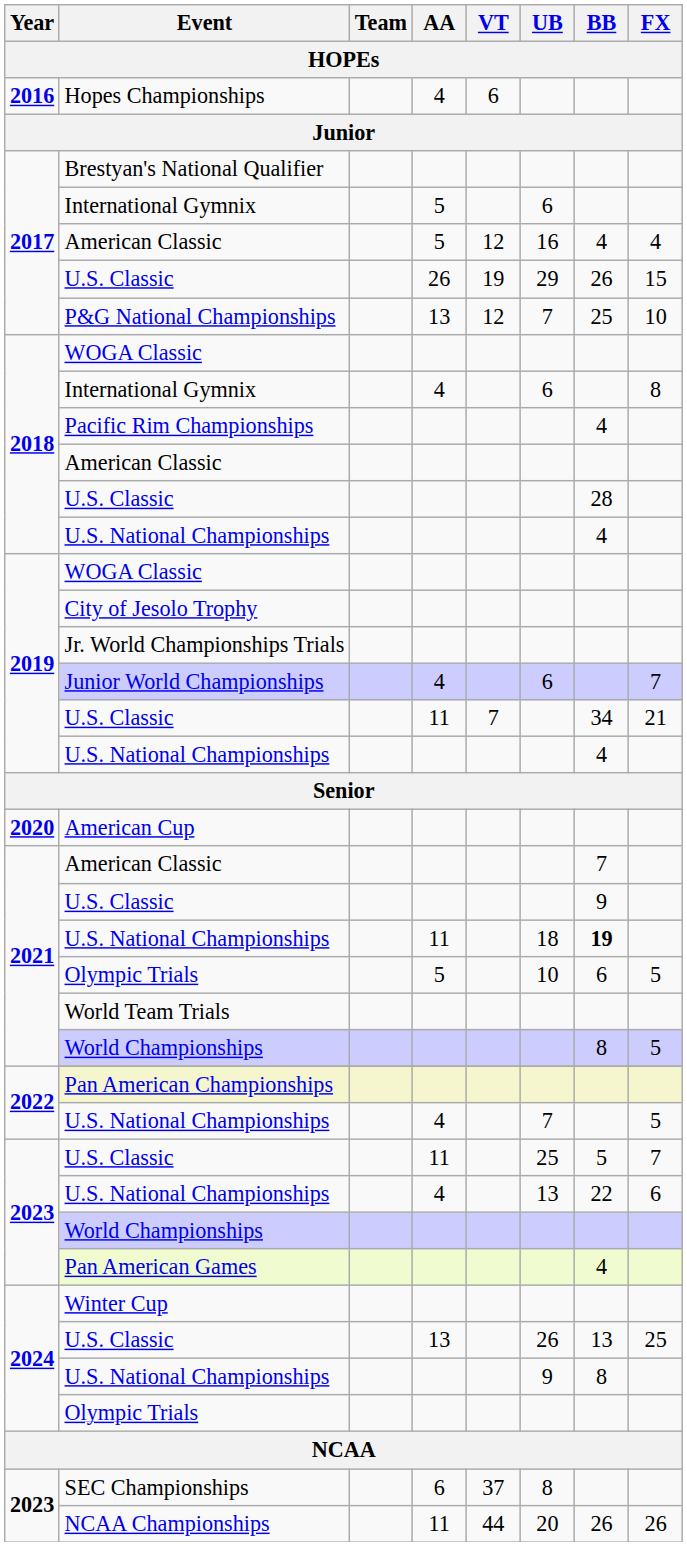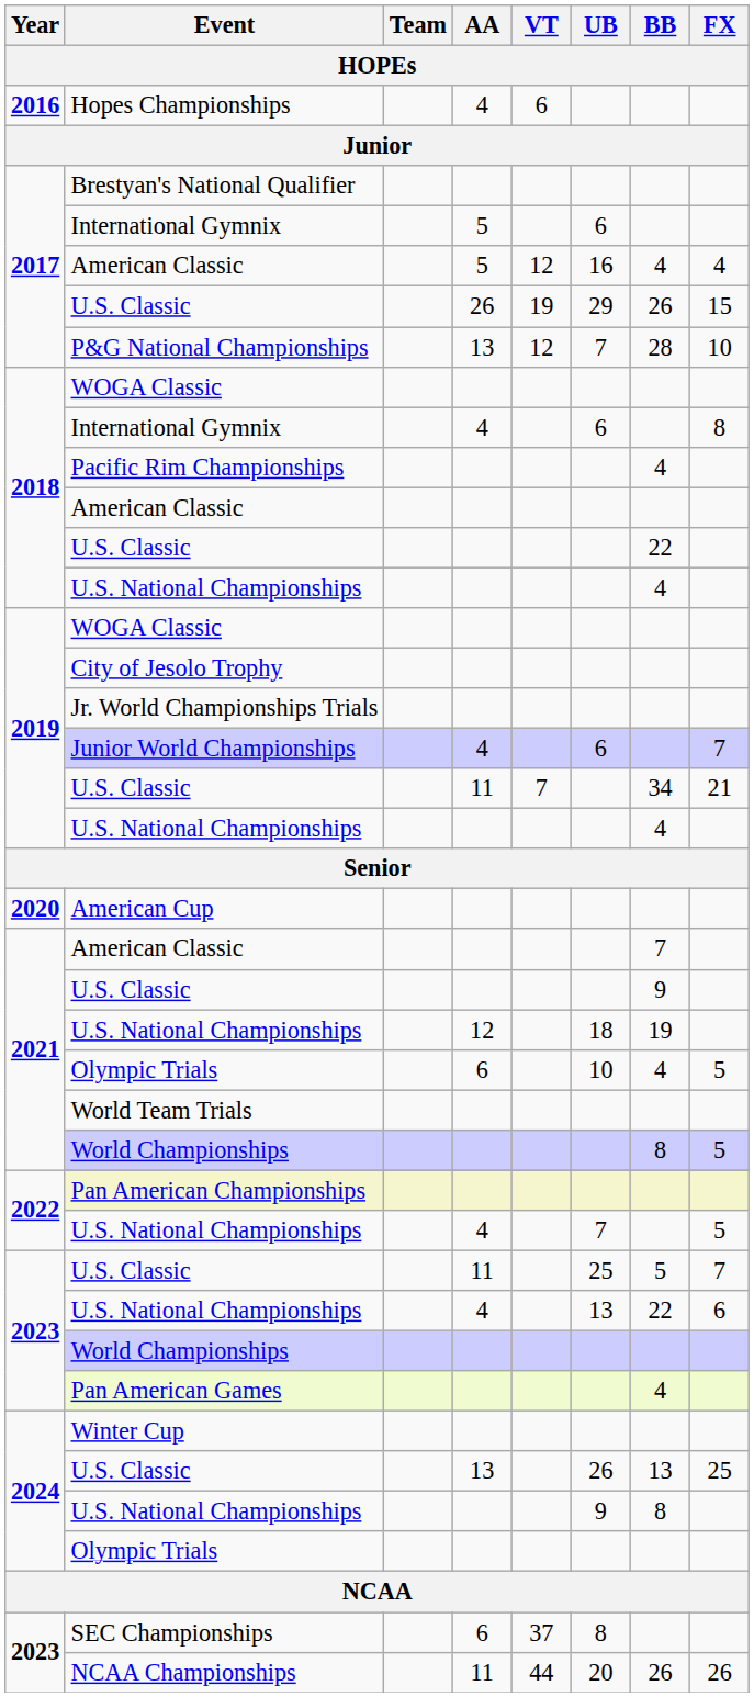 <table class="wikitable" style="text-align:center; font-size:95%;">
 <tr>
 <th align=center>Year</th>
 <th align=center>Event</th>
 <th style="width:30px;">Team</th>
 <th style="width:30px;">AA</th>
 <th style="width:30px;"><a href='#'>VT</a></th>
 <th style="width:30px;"><a href='#'>UB</a></th>
 <th style="width:30px;"><a href='#'>BB</a></th>
 <th style="width:30px;"><a href='#'>FX</a></th>
 </tr>
 <tr>
 <th colspan="8"><strong>HOPEs</strong></th>
 </tr>
 <tr>
 <td rowspan="1"><strong><a href='#'>2016</a></strong></td>
 <td align=left>Hopes Championships</td>
 <td></td>
 <td>4</td>
 <td>6</td>
 <td></td>
 <td></td>
 <td></td>
 </tr>
 <tr>
 <th colspan="8"><strong>Junior</strong></th>
 </tr>
 <tr>
 <td rowspan="5"><strong><a href='#'>2017</a></strong></td>
 <td align=left>Brestyan's National Qualifier</td>
 <td></td>
 <td></td>
 <td></td>
 <td></td>
 <td></td>
 <td></td>
 </tr>
 <tr>
 <td align=left>International Gymnix</td>
 <td></td>
 <td>5</td>
 <td></td>
 <td>6</td>
 <td></td>
 <td></td>
 </tr>
 <tr>
 <td align=left>American Classic</td>
 <td></td>
 <td>5</td>
 <td>12</td>
 <td>16</td>
 <td>4</td>
 <td>4</td>
 </tr>
 <tr>
 <td align=left><a href='#'>U.S. Classic</a></td>
 <td></td>
 <td>26</td>
 <td>19</td>
 <td>29</td>
 <td>26</td>
 <td>15</td>
 </tr>
 <tr>
 <td align=left><a href='#'>P&G National Championships</a></td>
 <td></td>
 <td>13</td>
 <td>12</td>
 <td>7</td>
-<td>25</td>
+<td>28</td>
 <td>10</td>
 </tr>
 <tr>
 <td rowspan="6"><strong><a href='#'>2018</a></strong></td>
 <td align=left><a href='#'>WOGA Classic</a></td>
 <td></td>
 <td></td>
 <td></td>
 <td></td>
 <td></td>
 <td></td>
 </tr>
 <tr>
 <td align=left>International Gymnix</td>
 <td></td>
 <td>4</td>
 <td></td>
 <td>6</td>
 <td></td>
 <td>8</td>
 </tr>
 <tr>
 <td align=left><a href='#'>Pacific Rim Championships</a></td>
 <td></td>
 <td></td>
 <td></td>
 <td></td>
 <td>4</td>
 <td></td>
 </tr>
 <tr>
 <td align=left>American Classic</td>
 <td></td>
 <td></td>
 <td></td>
 <td></td>
 <td></td>
 <td></td>
 </tr>
 <tr>
 <td align=left><a href='#'>U.S. Classic</a></td>
 <td></td>
 <td></td>
 <td></td>
 <td></td>
-<td>28</td>
+<td>22</td>
 <td></td>
 </tr>
 <tr>
 <td align=left><a href='#'>U.S. National Championships</a></td>
 <td></td>
 <td></td>
 <td></td>
 <td></td>
 <td>4</td>
 <td></td>
 </tr>
 <tr>
 <td rowspan="6"><strong><a href='#'>2019</a></strong></td>
 <td align=left><a href='#'>WOGA Classic</a></td>
 <td></td>
 <td></td>
 <td></td>
 <td></td>
 <td></td>
 <td></td>
 </tr>
 <tr>
 <td align=left><a href='#'>City of Jesolo Trophy</a></td>
 <td></td>
 <td></td>
 <td></td>
 <td></td>
 <td></td>
 <td></td>
 </tr>
 <tr>
 <td align=left>Jr. World Championships Trials</td>
 <td></td>
 <td></td>
 <td></td>
 <td></td>
 <td></td>
 <td></td>
 </tr>
 <tr style="background:#ccf;">
 <td align=left><a href='#'>Junior World Championships</a></td>
 <td></td>
 <td>4</td>
 <td></td>
 <td>6</td>
 <td></td>
 <td>7</td>
 </tr>
 <tr>
 <td align=left><a href='#'>U.S. Classic</a></td>
 <td></td>
 <td>11</td>
 <td>7</td>
 <td></td>
 <td>34</td>
 <td>21</td>
 </tr>
 <tr>
 <td align=left><a href='#'>U.S. National Championships</a></td>
 <td></td>
 <td></td>
 <td></td>
 <td></td>
 <td>4</td>
 <td></td>
 </tr>
 <tr>
 <th colspan="8"><strong>Senior</strong></th>
 </tr>
 <tr>
 <td rowspan="1"><strong><a href='#'>2020</a></strong></td>
 <td align=left><a href='#'>American Cup</a></td>
 <td></td>
 <td></td>
 <td></td>
 <td></td>
 <td></td>
 <td></td>
 </tr>
 <tr>
 <td rowspan="6"><strong><a href='#'>2021</a></strong></td>
 <td align=left>American Classic</td>
 <td></td>
 <td></td>
 <td></td>
 <td></td>
 <td>7</td>
 <td></td>
 </tr>
 <tr>
 <td align=left><a href='#'>U.S. Classic</a></td>
 <td></td>
 <td></td>
 <td></td>
 <td></td>
 <td>9</td>
 <td></td>
 </tr>
 <tr>
 <td align=left><a href='#'>U.S. National Championships</a></td>
 <td></td>
-<td>11</td>
+<td>12</td>
 <td></td>
 <td>18</td>
-<td><strong>19</strong></td>
+<td>19</td>
 <td></td>
 </tr>
 <tr>
 <td align=left><a href='#'>Olympic Trials</a></td>
 <td></td>
-<td>5</td>
+<td>6</td>
 <td></td>
 <td>10</td>
-<td>6</td>
+<td>4</td>
 <td>5</td>
 </tr>
 <tr>
 <td align=left>World Team Trials</td>
 <td></td>
 <td></td>
 <td></td>
 <td></td>
 <td></td>
 <td></td>
 </tr>
 <tr bgcolor=#CCCCFF>
 <td align=left><a href='#'>World Championships</a></td>
 <td></td>
 <td></td>
 <td></td>
 <td></td>
 <td>8</td>
 <td>5</td>
 </tr>
 <tr>
 <td rowspan="3"><strong><a href='#'>2022</a></strong></td>
 </tr>
 <tr bgcolor=#F5F6CE>
 <td align=left><a href='#'>Pan American Championships</a></td>
 <td></td>
 <td></td>
 <td></td>
 <td></td>
 <td></td>
 <td></td>
 </tr>
 <tr>
 <td align = left><a href='#'>U.S. National Championships</a></td>
 <td></td>
 <td>4</td>
 <td></td>
 <td>7</td>
 <td></td>
 <td>5</td>
 </tr>
 <tr>
 <td rowspan="4"><strong><a href='#'>2023</a></strong></td>
 <td align=left><a href='#'>U.S. Classic</a></td>
 <td></td>
 <td>11</td>
 <td></td>
 <td>25</td>
 <td>5</td>
 <td>7</td>
 </tr>
 <tr>
 <td align=left><a href='#'>U.S. National Championships</a></td>
 <td></td>
 <td>4</td>
 <td></td>
 <td>13</td>
 <td>22</td>
 <td>6</td>
 </tr>
 <tr bgcolor=#CCCCFF>
 <td align=left><a href='#'>World Championships</a></td>
 <td></td>
 <td></td>
 <td></td>
 <td></td>
 <td></td>
 <td></td>
 </tr>
 <tr bgcolor=#f0fccf>
 <td align=left><a href='#'>Pan American Games</a></td>
 <td></td>
 <td></td>
 <td></td>
 <td></td>
 <td>4</td>
 <td></td>
 </tr>
 <tr>
 <td rowspan="4"><a href='#'><strong>2024</strong></a></td>
 <td align = left><a href='#'>Winter Cup</a></td>
 <td></td>
 <td></td>
 <td></td>
 <td></td>
 <td></td>
 <td></td>
 </tr>
 <tr>
 <td align=left><a href='#'>U.S. Classic</a></td>
 <td></td>
 <td>13</td>
 <td></td>
 <td>26</td>
 <td>13</td>
 <td>25</td>
 </tr>
 <tr>
 <td align=left><a href='#'>U.S. National Championships</a></td>
 <td></td>
 <td></td>
 <td></td>
 <td>9</td>
 <td>8</td>
 <td></td>
 </tr>
 <tr>
 <td align=left><a href='#'>Olympic Trials</a></td>
 <td></td>
 <td></td>
 <td></td>
 <td></td>
 <td></td>
 <td></td>
 </tr>
 <tr>
 <th colspan="8">NCAA</th>
 </tr>
 <tr>
 <td rowspan="2"><strong>2023</strong></td>
 <td align=left>SEC Championships</td>
 <td></td>
 <td>6</td>
 <td>37</td>
 <td>8</td>
 <td></td>
 <td></td>
 </tr>
 <tr>
 <td align=left><a href='#'>NCAA Championships</a></td>
 <td></td>
 <td>11</td>
 <td>44</td>
 <td>20</td>
 <td>26</td>
 <td>26</td>
 </tr>
 </table>
